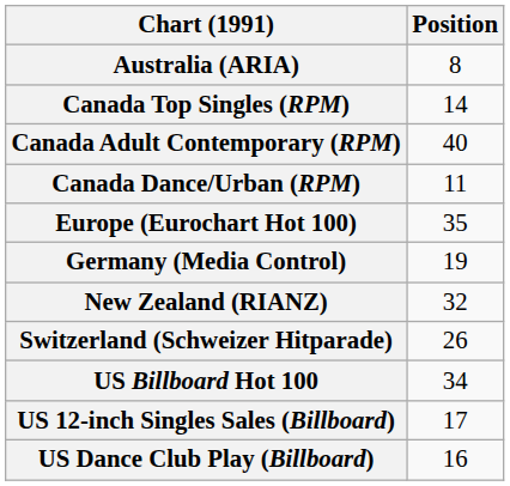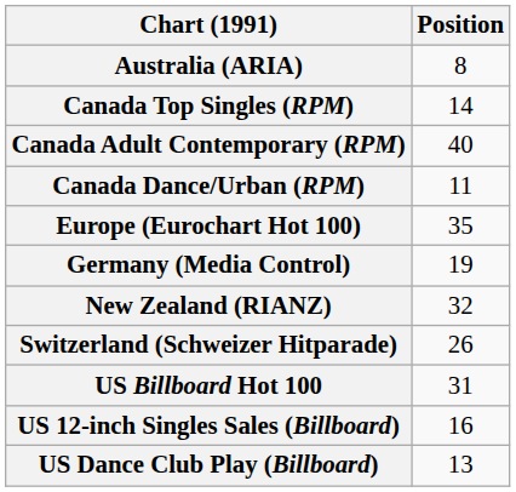 <table class="wikitable sortable plainrowheaders" style="text-align:center">
 <tr>
 <th>Chart (1991)</th>
 <th>Position</th>
 </tr>
 <tr>
 <th scope="row">Australia (ARIA)</th>
 <td>8</td>
 </tr>
 <tr>
 <th scope="row">Canada Top Singles (<em>RPM</em>)</th>
 <td>14</td>
 </tr>
 <tr>
 <th scope="row">Canada Adult Contemporary (<em>RPM</em>)</th>
 <td>40</td>
 </tr>
 <tr>
 <th scope="row">Canada Dance/Urban (<em>RPM</em>)</th>
 <td>11</td>
 </tr>
 <tr>
 <th scope="row">Europe (Eurochart Hot 100)</th>
 <td>35</td>
 </tr>
 <tr>
 <th scope="row">Germany (Media Control)</th>
 <td>19</td>
 </tr>
 <tr>
 <th scope="row">New Zealand (RIANZ)</th>
 <td>32</td>
 </tr>
 <tr>
 <th scope="row">Switzerland (Schweizer Hitparade)</th>
 <td>26</td>
 </tr>
 <tr>
 <th scope="row">US <em>Billboard</em> Hot 100</th>
-<td>34</td>
+<td>31</td>
 </tr>
 <tr>
 <th scope="row">US 12-inch Singles Sales (<em>Billboard</em>)</th>
-<td>17</td>
+<td>16</td>
 </tr>
 <tr>
 <th scope="row">US Dance Club Play (<em>Billboard</em>)</th>
-<td>16</td>
+<td>13</td>
 </tr>
 </table>
